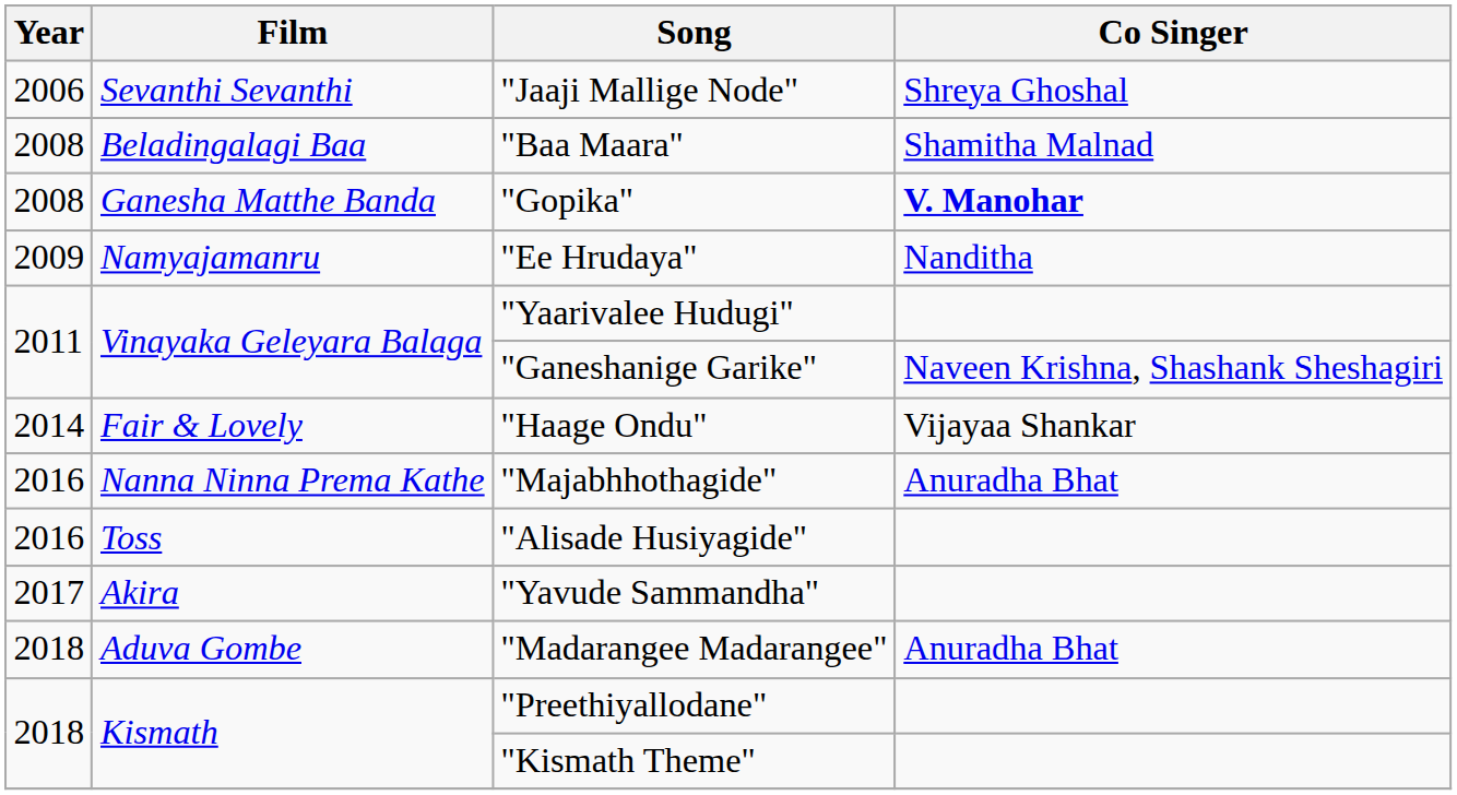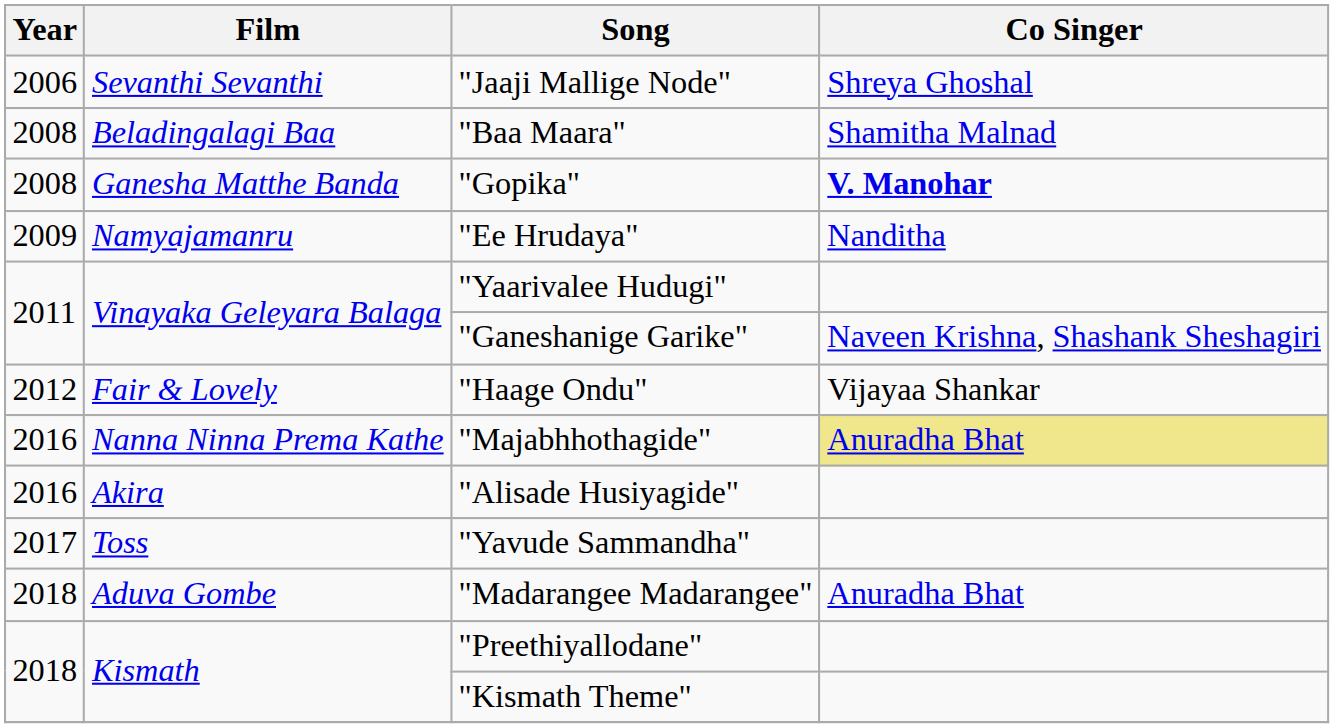 <table class="wikitable sortable">
 <tr>
 <th>Year</th>
 <th>Film</th>
 <th>Song</th>
 <th>Co Singer</th>
 </tr>
 <tr>
 <td>2006</td>
 <td><em><a href='#'>Sevanthi Sevanthi</a></em></td>
 <td>"Jaaji Mallige Node"</td>
 <td><a href='#'>Shreya Ghoshal</a></td>
 </tr>
 <tr>
 <td>2008</td>
 <td><em><a href='#'>Beladingalagi Baa</a></em></td>
 <td>"Baa Maara"</td>
 <td><a href='#'>Shamitha Malnad</a></td>
 </tr>
 <tr>
 <td>2008</td>
 <td><em><a href='#'>Ganesha Matthe Banda</a></em></td>
 <td>"Gopika"</td>
 <td><strong><a href='#'>V. Manohar</a></strong></td>
 </tr>
 <tr>
 <td>2009</td>
 <td><em><a href='#'>Namyajamanru</a></em></td>
 <td>"Ee Hrudaya"</td>
 <td><a href='#'>Nanditha</a></td>
 </tr>
 <tr>
 <td rowspan="2">2011</td>
 <td rowspan="2"><em><a href='#'>Vinayaka Geleyara Balaga</a></em></td>
 <td>"Yaarivalee Hudugi"</td>
 <td></td>
 </tr>
 <tr>
 <td>"Ganeshanige Garike"</td>
 <td><a href='#'>Naveen Krishna</a>, <a href='#'>Shashank Sheshagiri</a></td>
 </tr>
 <tr>
-<td>2014</td>
+<td>2012</td>
 <td><em><a href='#'>Fair & Lovely</a></em></td>
 <td>"Haage Ondu"</td>
 <td>Vijayaa Shankar</td>
 </tr>
 <tr>
 <td>2016</td>
 <td><em><a href='#'>Nanna Ninna Prema Kathe</a></em></td>
 <td>"Majabhhothagide"</td>
-<td><a href='#'>Anuradha Bhat</a></td>
+<td style="background: khaki;"><a href='#'>Anuradha Bhat</a></td>
 </tr>
 <tr>
 <td>2016</td>
-<td><em><a href='#'>Toss</a></em></td>
+<td><em><a href='#'>Akira</a></em></td>
 <td>"Alisade Husiyagide"</td>
 <td></td>
 </tr>
 <tr>
 <td>2017</td>
-<td><em><a href='#'>Akira</a></em></td>
+<td><em><a href='#'>Toss</a></em></td>
 <td>"Yavude Sammandha"</td>
 <td></td>
 </tr>
 <tr>
 <td>2018</td>
 <td><em><a href='#'>Aduva Gombe</a></em></td>
 <td>"Madarangee Madarangee"</td>
 <td><a href='#'>Anuradha Bhat</a></td>
 </tr>
 <tr>
 <td rowspan="2">2018</td>
 <td rowspan="2"><em><a href='#'>Kismath</a></em></td>
 <td>"Preethiyallodane"</td>
 <td></td>
 </tr>
 <tr>
 <td>"Kismath Theme"</td>
 <td></td>
 </tr>
 <tr>
 </tr>
 </table>
